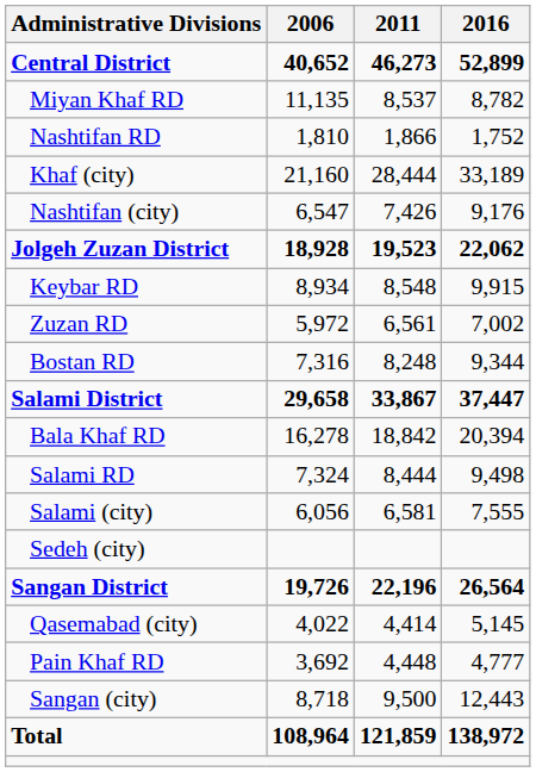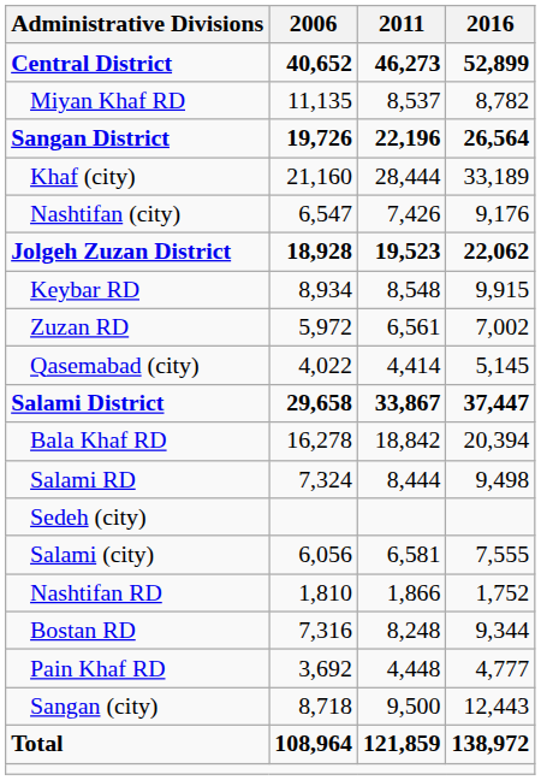 <table class="wikitable">
 <tr>
 <th>Administrative Divisions</th>
 <th>2006</th>
 <th>2011</th>
 <th>2016</th>
 </tr>
 <tr>
 <td><strong><a href='#'>Central District</a></strong></td>
 <td style="text-align: right;"><strong>40,652</strong></td>
 <td style="text-align: right;"><strong>46,273</strong></td>
 <td style="text-align: right;"><strong>52,899</strong></td>
 </tr>
 <tr>
 <td style="padding-left: 1em;"><a href='#'>Miyan Khaf RD</a></td>
 <td style="text-align: right;">11,135</td>
 <td style="text-align: right;">8,537</td>
 <td style="text-align: right;">8,782</td>
 </tr>
 <tr>
-<td style="padding-left: 1em;"><a href='#'>Nashtifan RD</a></td>
-<td style="text-align: right;">1,810</td>
-<td style="text-align: right;">1,866</td>
-<td style="text-align: right;">1,752</td>
+<td><strong><a href='#'>Sangan District</a></strong></td>
+<td style="text-align: right;"><strong>19,726</strong></td>
+<td style="text-align: right;"><strong>22,196</strong></td>
+<td style="text-align: right;"><strong>26,564</strong></td>
 </tr>
 <tr>
 <td style="padding-left: 1em;"><a href='#'>Khaf</a> (city)</td>
 <td style="text-align: right;">21,160</td>
 <td style="text-align: right;">28,444</td>
 <td style="text-align: right;">33,189</td>
 </tr>
 <tr>
 <td style="padding-left: 1em;"><a href='#'>Nashtifan</a> (city)</td>
 <td style="text-align: right;">6,547</td>
 <td style="text-align: right;">7,426</td>
 <td style="text-align: right;">9,176</td>
 </tr>
 <tr>
 <td><strong><a href='#'>Jolgeh Zuzan District</a></strong></td>
 <td style="text-align: right;"><strong>18,928</strong></td>
 <td style="text-align: right;"><strong>19,523</strong></td>
 <td style="text-align: right;"><strong>22,062</strong></td>
 </tr>
 <tr>
 <td style="padding-left: 1em;"><a href='#'>Keybar RD</a></td>
 <td style="text-align: right;">8,934</td>
 <td style="text-align: right;">8,548</td>
 <td style="text-align: right;">9,915</td>
 </tr>
 <tr>
 <td style="padding-left: 1em;"><a href='#'>Zuzan RD</a></td>
 <td style="text-align: right;">5,972</td>
 <td style="text-align: right;">6,561</td>
 <td style="text-align: right;">7,002</td>
 </tr>
 <tr>
-<td style="padding-left: 1em;"><a href='#'>Bostan RD</a></td>
-<td style="text-align: right;">7,316</td>
-<td style="text-align: right;">8,248</td>
-<td style="text-align: right;">9,344</td>
+<td style="padding-left: 1em;"><a href='#'>Qasemabad</a> (city)</td>
+<td style="text-align: right;">4,022</td>
+<td style="text-align: right;">4,414</td>
+<td style="text-align: right;">5,145</td>
 </tr>
 <tr>
 <td><strong><a href='#'>Salami District</a></strong></td>
 <td style="text-align: right;"><strong>29,658</strong></td>
 <td style="text-align: right;"><strong>33,867</strong></td>
 <td style="text-align: right;"><strong>37,447</strong></td>
 </tr>
 <tr>
 <td style="padding-left: 1em;"><a href='#'>Bala Khaf RD</a></td>
 <td style="text-align: right;">16,278</td>
 <td style="text-align: right;">18,842</td>
 <td style="text-align: right;">20,394</td>
 </tr>
 <tr>
 <td style="padding-left: 1em;"><a href='#'>Salami RD</a></td>
 <td style="text-align: right;">7,324</td>
 <td style="text-align: right;">8,444</td>
 <td style="text-align: right;">9,498</td>
 </tr>
 <tr>
+<td style="padding-left: 1em;"><a href='#'>Sedeh</a> (city)</td>
+<td style="text-align: right;"></td>
+<td style="text-align: right;"></td>
+<td style="text-align: right;"></td>
+</tr>
+<tr>
 <td style="padding-left: 1em;"><a href='#'>Salami</a> (city)</td>
 <td style="text-align: right;">6,056</td>
 <td style="text-align: right;">6,581</td>
 <td style="text-align: right;">7,555</td>
 </tr>
 <tr>
-<td style="padding-left: 1em;"><a href='#'>Sedeh</a> (city)</td>
-<td style="text-align: right;"></td>
-<td style="text-align: right;"></td>
-<td style="text-align: right;"></td>
+<td style="padding-left: 1em;"><a href='#'>Nashtifan RD</a></td>
+<td style="text-align: right;">1,810</td>
+<td style="text-align: right;">1,866</td>
+<td style="text-align: right;">1,752</td>
 </tr>
 <tr>
-<td><strong><a href='#'>Sangan District</a></strong></td>
-<td style="text-align: right;"><strong>19,726</strong></td>
-<td style="text-align: right;"><strong>22,196</strong></td>
-<td style="text-align: right;"><strong>26,564</strong></td>
-</tr>
-<tr>
-<td style="padding-left: 1em;"><a href='#'>Qasemabad</a> (city)</td>
-<td style="text-align: right;">4,022</td>
-<td style="text-align: right;">4,414</td>
-<td style="text-align: right;">5,145</td>
+<td style="padding-left: 1em;"><a href='#'>Bostan RD</a></td>
+<td style="text-align: right;">7,316</td>
+<td style="text-align: right;">8,248</td>
+<td style="text-align: right;">9,344</td>
 </tr>
 <tr>
 <td style="padding-left: 1em;"><a href='#'>Pain Khaf RD</a></td>
 <td style="text-align: right;">3,692</td>
 <td style="text-align: right;">4,448</td>
 <td style="text-align: right;">4,777</td>
 </tr>
 <tr>
 <td style="padding-left: 1em;"><a href='#'>Sangan</a> (city)</td>
 <td style="text-align: right;">8,718</td>
 <td style="text-align: right;">9,500</td>
 <td style="text-align: right;">12,443</td>
 </tr>
 <tr>
 <td><strong>Total</strong></td>
 <td style="text-align: right;"><strong>108,964</strong></td>
 <td style="text-align: right;"><strong>121,859</strong></td>
 <td style="text-align: right;"><strong>138,972</strong></td>
 </tr>
 <tr>
 <td colspan=4></td>
 </tr>
 </table>
